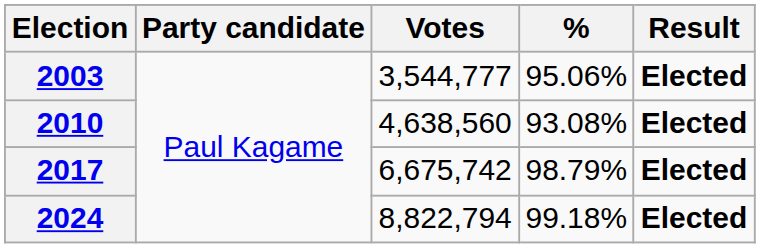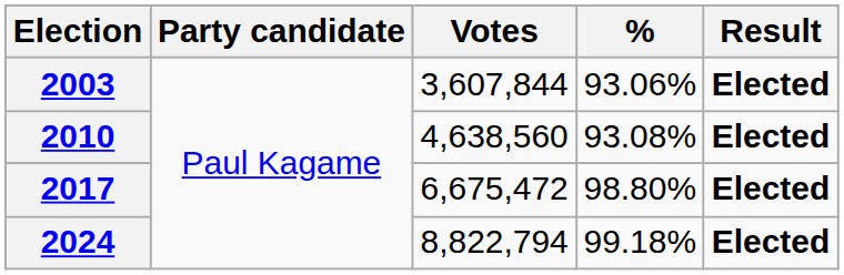 <table class=wikitable style=text-align:center>
 <tr>
 <th>Election</th>
 <th>Party candidate</th>
 <th>Votes</th>
 <th>%</th>
 <th>Result</th>
 </tr>
 <tr>
 <th><a href='#'>2003</a></th>
 <td rowspan="4"><a href='#'>Paul Kagame</a></td>
-<td>3,544,777</td>
-<td>95.06%</td>
+<td>3,607,844</td>
+<td>93.06%</td>
 <td><strong>Elected</strong> </td>
 </tr>
 <tr>
 <th><a href='#'>2010</a></th>
 <td>4,638,560</td>
 <td>93.08%</td>
 <td><strong>Elected</strong> </td>
 </tr>
 <tr>
 <th><a href='#'>2017</a></th>
-<td>6,675,742</td>
-<td>98.79%</td>
+<td>6,675,472</td>
+<td>98.80%</td>
 <td><strong>Elected</strong> </td>
 </tr>
 <tr>
 <th><a href='#'>2024</a></th>
 <td>8,822,794</td>
 <td>99.18%</td>
 <td><strong>Elected</strong> </td>
 </tr>
 </table>
